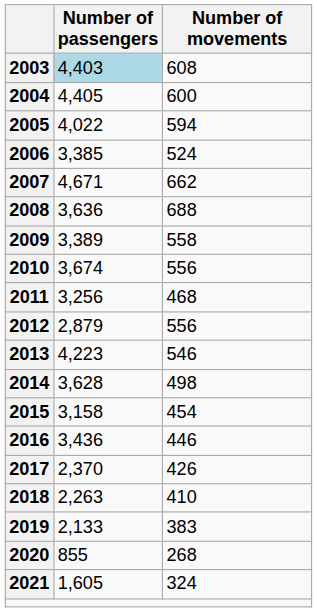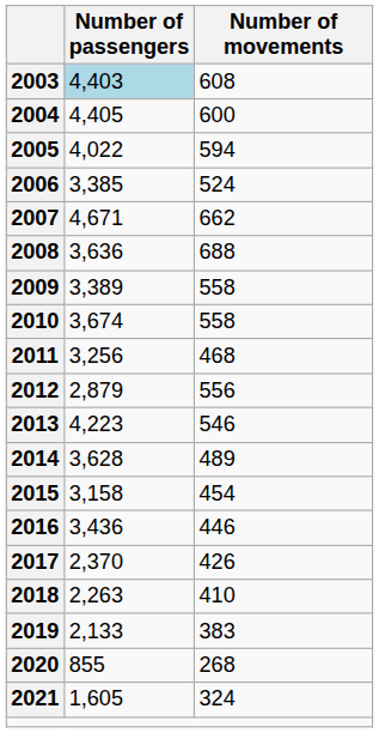 <table class="wikitable" style="margin:1em auto;">
 <tr>
 <th></th>
 <th>Number of<br>passengers</th>
 <th style="width:125px">Number of<br>movements</th>
 </tr>
 <tr>
 <th>2003</th>
 <td style="background: lightblue;">4,403</td>
 <td>608</td>
 </tr>
 <tr>
 <th>2004</th>
 <td>4,405</td>
 <td>600</td>
 </tr>
 <tr>
 <th>2005</th>
 <td>4,022</td>
 <td>594</td>
 </tr>
 <tr>
 <th>2006</th>
 <td>3,385</td>
 <td>524</td>
 </tr>
 <tr>
 <th>2007</th>
 <td>4,671</td>
 <td>662</td>
 </tr>
 <tr>
 <th>2008</th>
 <td>3,636</td>
 <td>688</td>
 </tr>
 <tr>
 <th>2009</th>
 <td>3,389</td>
 <td>558</td>
 </tr>
 <tr>
 <th>2010</th>
 <td>3,674</td>
-<td>556</td>
+<td>558</td>
 </tr>
 <tr>
 <th>2011</th>
 <td>3,256</td>
 <td>468</td>
 </tr>
 <tr>
 <th>2012</th>
 <td>2,879</td>
 <td>556</td>
 </tr>
 <tr>
 <th>2013</th>
 <td>4,223</td>
 <td>546</td>
 </tr>
 <tr>
 <th>2014</th>
 <td>3,628</td>
-<td>498</td>
+<td>489</td>
 </tr>
 <tr>
 <th>2015</th>
 <td>3,158</td>
 <td>454</td>
 </tr>
 <tr>
 <th>2016</th>
 <td>3,436</td>
 <td>446</td>
 </tr>
 <tr>
 <th>2017</th>
 <td>2,370</td>
 <td>426</td>
 </tr>
 <tr>
 <th>2018</th>
 <td>2,263</td>
 <td>410</td>
 </tr>
 <tr>
 <th>2019</th>
 <td>2,133</td>
 <td>383</td>
 </tr>
 <tr>
 <th>2020</th>
 <td>855</td>
 <td>268</td>
 </tr>
 <tr>
 <th>2021</th>
 <td>1,605</td>
 <td>324</td>
 </tr>
 <tr>
 <td colspan="5" style="text-align:right;"></td>
 </tr>
 </table>
